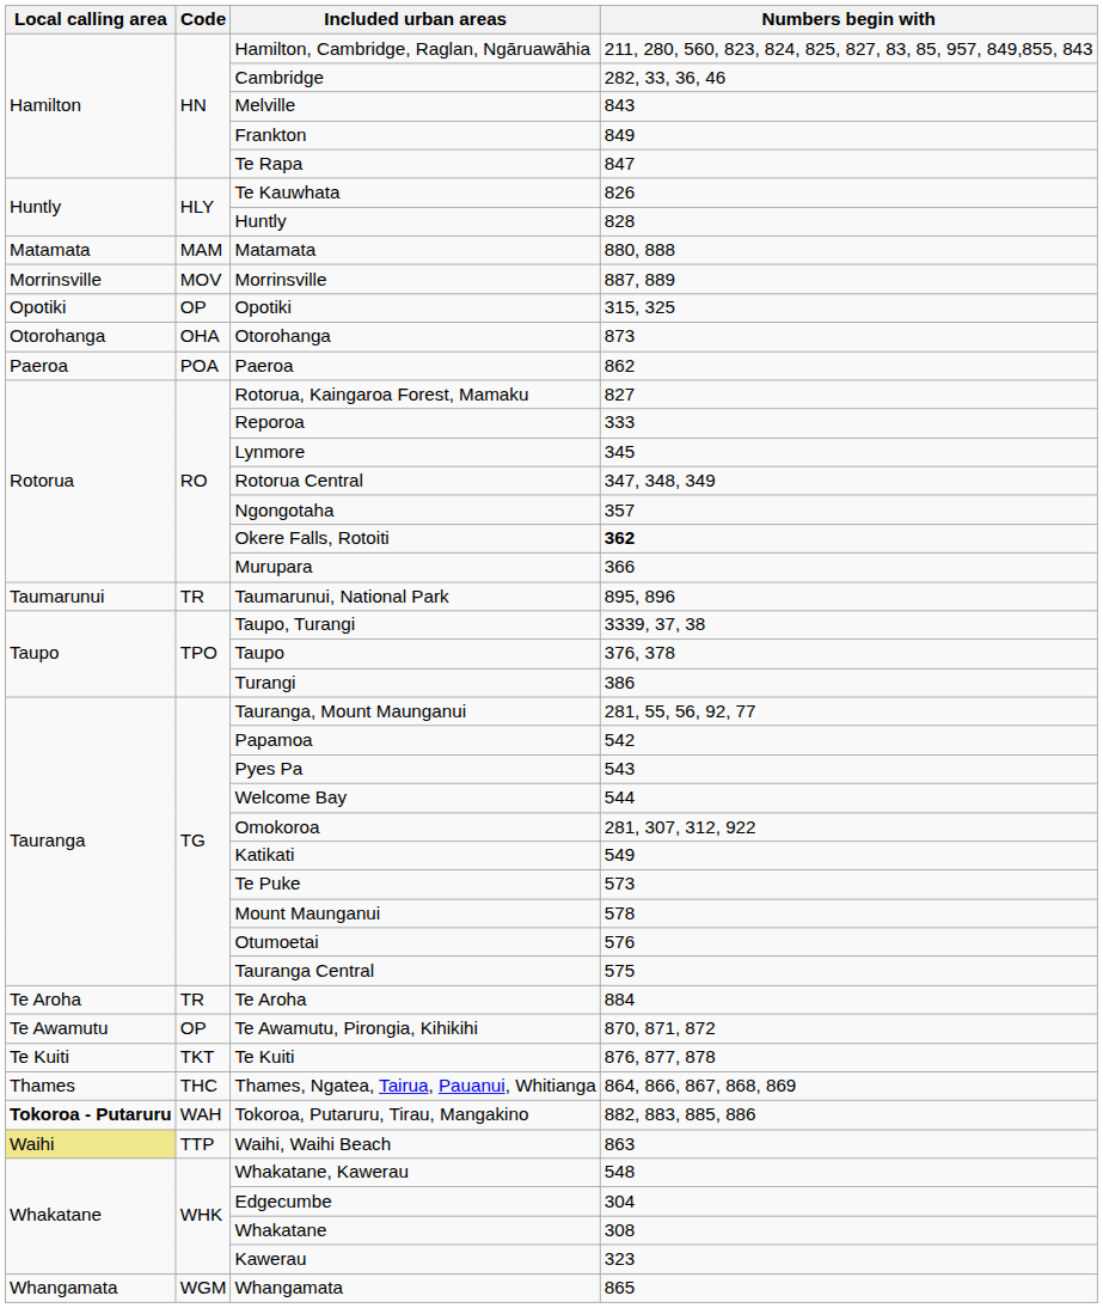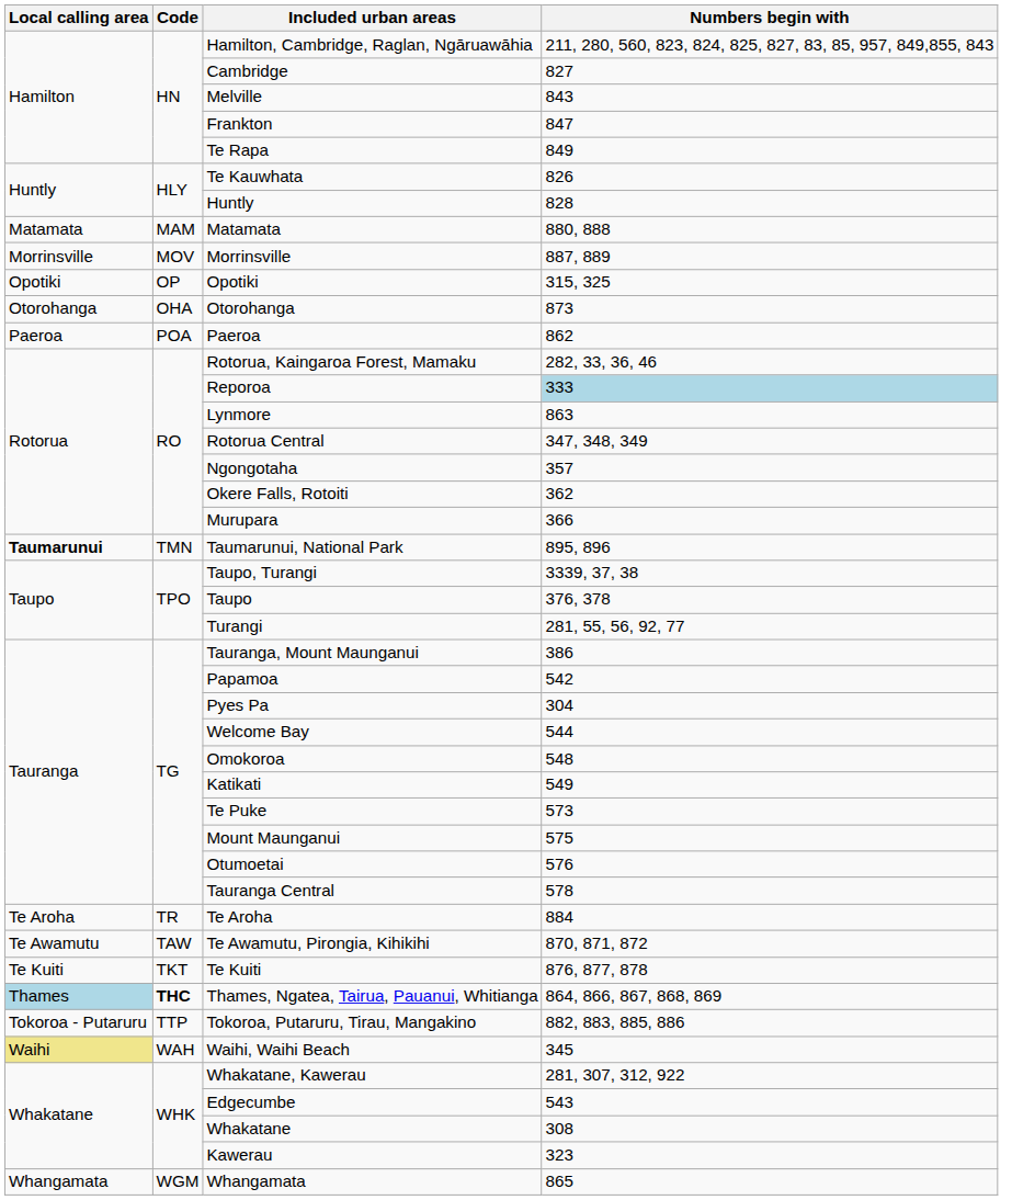 <table class="wikitable">
 <tr>
 <th>Local calling area</th>
 <th>Code</th>
 <th>Included urban areas</th>
 <th>Numbers begin with</th>
 </tr>
 <tr>
 <td rowspan="5">Hamilton</td>
 <td rowspan="5">HN</td>
 <td>Hamilton, Cambridge, Raglan, Ngāruawāhia</td>
 <td>211, 280, 560, 823, 824, 825, 827, 83, 85, 957, 849,855, 843</td>
 </tr>
 <tr>
 <td>Cambridge</td>
-<td>282, 33, 36, 46</td>
+<td>827</td>
 </tr>
 <tr>
 <td>Melville</td>
 <td>843</td>
 </tr>
 <tr>
 <td>Frankton</td>
-<td>849</td>
+<td>847</td>
 </tr>
 <tr>
 <td>Te Rapa</td>
-<td>847</td>
+<td>849</td>
 </tr>
 <tr>
 <td rowspan="2">Huntly</td>
 <td rowspan="2">HLY</td>
 <td>Te Kauwhata</td>
 <td>826</td>
 </tr>
 <tr>
 <td>Huntly</td>
 <td>828</td>
 </tr>
 <tr>
 <td>Matamata</td>
 <td>MAM</td>
 <td>Matamata</td>
 <td>880, 888</td>
 </tr>
 <tr>
 <td>Morrinsville</td>
 <td>MOV</td>
 <td>Morrinsville</td>
 <td>887, 889</td>
 </tr>
 <tr>
 <td>Opotiki</td>
 <td>OP</td>
 <td>Opotiki</td>
 <td>315, 325</td>
 </tr>
 <tr>
 <td>Otorohanga</td>
 <td>OHA</td>
 <td>Otorohanga</td>
 <td>873</td>
 </tr>
 <tr>
 <td>Paeroa</td>
 <td>POA</td>
 <td>Paeroa</td>
 <td>862</td>
 </tr>
 <tr>
 <td rowspan="7">Rotorua</td>
 <td rowspan="7">RO</td>
 <td>Rotorua, Kaingaroa Forest, Mamaku</td>
-<td>827</td>
+<td>282, 33, 36, 46</td>
 </tr>
 <tr>
 <td>Reporoa</td>
-<td>333</td>
+<td style="background: lightblue;">333</td>
 </tr>
 <tr>
 <td>Lynmore</td>
-<td>345</td>
+<td>863</td>
 </tr>
 <tr>
 <td>Rotorua Central</td>
 <td>347, 348, 349</td>
 </tr>
 <tr>
 <td>Ngongotaha</td>
 <td>357</td>
 </tr>
 <tr>
 <td>Okere Falls, Rotoiti</td>
-<td><strong>362</strong></td>
+<td>362</td>
 </tr>
 <tr>
 <td>Murupara</td>
 <td>366</td>
 </tr>
 <tr>
-<td>Taumarunui</td>
-<td>TR</td>
+<td><strong>Taumarunui</strong></td>
+<td>TMN</td>
 <td>Taumarunui, National Park</td>
 <td>895, 896</td>
 </tr>
 <tr>
 <td rowspan="3">Taupo</td>
 <td rowspan="3">TPO</td>
 <td>Taupo, Turangi</td>
 <td>3339, 37, 38</td>
 </tr>
 <tr>
 <td>Taupo</td>
 <td>376, 378</td>
 </tr>
 <tr>
 <td>Turangi</td>
-<td>386</td>
+<td>281, 55, 56, 92, 77</td>
 </tr>
 <tr>
 <td rowspan="10">Tauranga</td>
 <td rowspan="10">TG</td>
 <td>Tauranga, Mount Maunganui</td>
-<td>281, 55, 56, 92, 77</td>
+<td>386</td>
 </tr>
 <tr>
 <td>Papamoa</td>
 <td>542</td>
 </tr>
 <tr>
 <td>Pyes Pa</td>
-<td>543</td>
+<td>304</td>
 </tr>
 <tr>
 <td>Welcome Bay</td>
 <td>544</td>
 </tr>
 <tr>
 <td>Omokoroa</td>
-<td>281, 307, 312, 922</td>
+<td>548</td>
 </tr>
 <tr>
 <td>Katikati</td>
 <td>549</td>
 </tr>
 <tr>
 <td>Te Puke</td>
 <td>573</td>
 </tr>
 <tr>
 <td>Mount Maunganui</td>
-<td>578</td>
+<td>575</td>
 </tr>
 <tr>
 <td>Otumoetai</td>
 <td>576</td>
 </tr>
 <tr>
 <td>Tauranga Central</td>
-<td>575</td>
+<td>578</td>
 </tr>
 <tr>
 <td>Te Aroha</td>
 <td>TR</td>
 <td>Te Aroha</td>
 <td>884</td>
 </tr>
 <tr>
 <td>Te Awamutu</td>
-<td>OP</td>
+<td>TAW</td>
 <td>Te Awamutu, Pirongia, Kihikihi</td>
 <td>870, 871, 872</td>
 </tr>
 <tr>
 <td>Te Kuiti</td>
 <td>TKT</td>
 <td>Te Kuiti</td>
 <td>876, 877, 878</td>
 </tr>
 <tr>
-<td>Thames</td>
-<td>THC</td>
+<td style="background: lightblue;">Thames</td>
+<td><strong>THC</strong></td>
 <td>Thames, Ngatea, <a href='#'>Tairua</a>, <a href='#'>Pauanui</a>, Whitianga</td>
 <td>864, 866, 867, 868, 869</td>
 </tr>
 <tr>
-<td><strong>Tokoroa - Putaruru</strong></td>
-<td>WAH</td>
+<td>Tokoroa - Putaruru</td>
+<td>TTP</td>
 <td>Tokoroa, Putaruru, Tirau, Mangakino</td>
 <td>882, 883, 885, 886</td>
 </tr>
 <tr>
 <td style="background: khaki;">Waihi</td>
-<td>TTP</td>
+<td>WAH</td>
 <td>Waihi, Waihi Beach</td>
-<td>863</td>
+<td>345</td>
 </tr>
 <tr>
 <td rowspan="4">Whakatane</td>
 <td rowspan="4">WHK</td>
 <td>Whakatane, Kawerau</td>
-<td>548</td>
+<td>281, 307, 312, 922</td>
 </tr>
 <tr>
 <td>Edgecumbe</td>
-<td>304</td>
+<td>543</td>
 </tr>
 <tr>
 <td>Whakatane</td>
 <td>308</td>
 </tr>
 <tr>
 <td>Kawerau</td>
 <td>323</td>
 </tr>
 <tr>
 <td>Whangamata</td>
 <td>WGM</td>
 <td>Whangamata</td>
 <td>865</td>
 </tr>
 </table>
